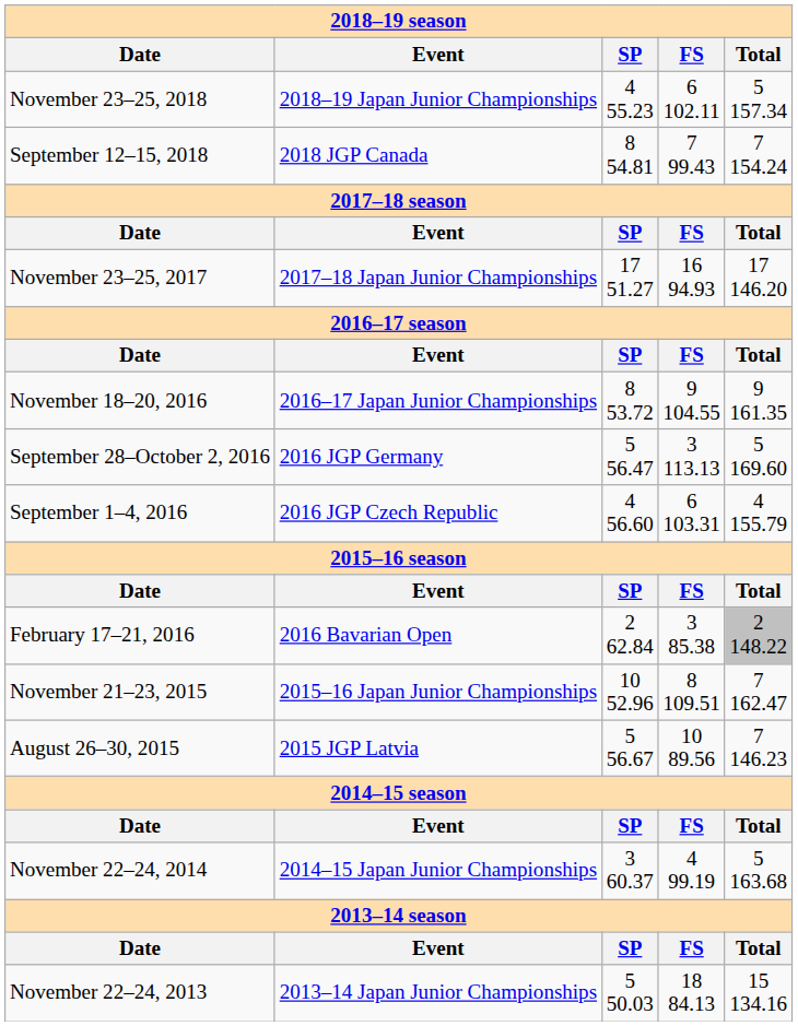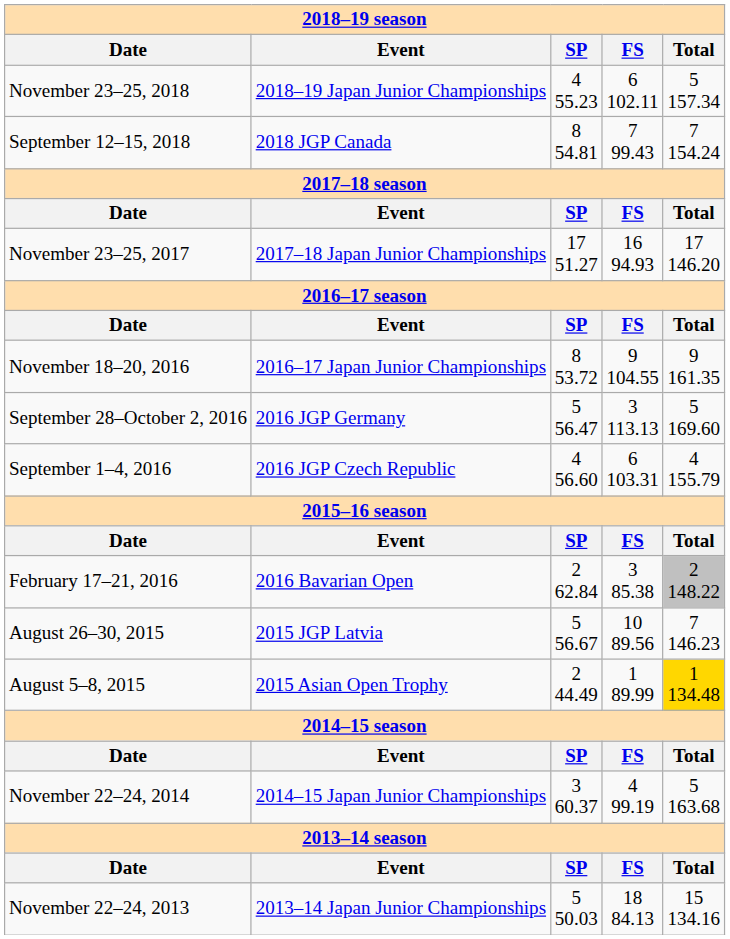 <table class="wikitable">
 <tr>
 <th colspan="5" style="background-color: #ffdead; " align="center"><strong><a href='#'>2018–19 season</a></strong></th>
 </tr>
 <tr>
 <th>Date</th>
 <th>Event</th>
 <th><a href='#'>SP</a></th>
 <th><a href='#'>FS</a></th>
 <th>Total</th>
 </tr>
 <tr>
 <td>November 23–25, 2018</td>
 <td><a href='#'>2018–19 Japan Junior Championships</a></td>
 <td align=center>4 <br> 55.23</td>
 <td align=center>6 <br> 102.11</td>
 <td align=center>5 <br> 157.34</td>
 </tr>
 <tr>
 <td>September 12–15, 2018</td>
 <td><a href='#'>2018 JGP Canada</a></td>
 <td align=center>8 <br> 54.81</td>
 <td align=center>7 <br> 99.43</td>
 <td align=center>7 <br> 154.24</td>
 </tr>
 <tr>
 <th colspan="5" style="background-color: #ffdead; " align="center"><strong><a href='#'>2017–18 season</a></strong></th>
 </tr>
 <tr>
 <th>Date</th>
 <th>Event</th>
 <th><a href='#'>SP</a></th>
 <th><a href='#'>FS</a></th>
 <th>Total</th>
 </tr>
 <tr>
 <td>November 23–25, 2017</td>
 <td><a href='#'>2017–18 Japan Junior Championships</a></td>
 <td align=center>17 <br> 51.27</td>
 <td align=center>16 <br> 94.93</td>
 <td align=center>17 <br> 146.20</td>
 </tr>
 <tr>
 <th colspan="5" style="background-color: #ffdead; " align="center"><strong><a href='#'>2016–17 season</a></strong></th>
 </tr>
 <tr>
 <th>Date</th>
 <th>Event</th>
 <th><a href='#'>SP</a></th>
 <th><a href='#'>FS</a></th>
 <th>Total</th>
 </tr>
 <tr>
 <td>November 18–20, 2016</td>
 <td><a href='#'>2016–17 Japan Junior Championships</a></td>
 <td align=center>8 <br> 53.72</td>
 <td align=center>9 <br> 104.55</td>
 <td align=center>9 <br> 161.35</td>
 </tr>
 <tr>
 <td>September 28–October 2, 2016</td>
 <td><a href='#'>2016 JGP Germany</a></td>
 <td align=center>5 <br> 56.47</td>
 <td align=center>3 <br> 113.13</td>
 <td align=center>5 <br> 169.60</td>
 </tr>
 <tr>
 <td>September 1–4, 2016</td>
 <td><a href='#'>2016 JGP Czech Republic</a></td>
 <td align=center>4 <br> 56.60</td>
 <td align=center>6 <br> 103.31</td>
 <td align=center>4 <br> 155.79</td>
 </tr>
 <tr>
 <th colspan="5" style="background-color: #ffdead; " align="center"><a href='#'>2015–16 season</a></th>
 </tr>
 <tr>
 <th>Date</th>
 <th>Event</th>
 <th><a href='#'>SP</a></th>
 <th><a href='#'>FS</a></th>
 <th>Total</th>
 </tr>
 <tr>
 <td>February 17–21, 2016</td>
 <td><a href='#'>2016 Bavarian Open</a></td>
 <td align=center>2 <br> 62.84</td>
 <td align=center>3 <br> 85.38</td>
 <td align=center bgcolor=silver>2 <br> 148.22</td>
 </tr>
 <tr>
-<td>November 21–23, 2015</td>
-<td><a href='#'>2015–16 Japan Junior Championships</a></td>
-<td align=center>10 <br> 52.96</td>
-<td align=center>8 <br> 109.51</td>
-<td align=center>7 <br> 162.47</td>
-</tr>
-<tr>
 <td>August 26–30, 2015</td>
 <td><a href='#'>2015 JGP Latvia</a></td>
 <td align=center>5 <br> 56.67</td>
 <td align=center>10 <br> 89.56</td>
 <td align=center>7 <br> 146.23</td>
+</tr>
+<tr>
+<td>August 5–8, 2015</td>
+<td><a href='#'>2015 Asian Open Trophy</a></td>
+<td align=center>2 <br> 44.49</td>
+<td align=center>1 <br> 89.99</td>
+<td align=center bgcolor=gold>1 <br> 134.48</td>
 </tr>
 <tr>
 <th colspan="5" style="background-color: #ffdead; " align="center"><a href='#'>2014–15 season</a></th>
 </tr>
 <tr>
 <th>Date</th>
 <th>Event</th>
 <th><a href='#'>SP</a></th>
 <th><a href='#'>FS</a></th>
 <th>Total</th>
 </tr>
 <tr>
 <td>November 22–24, 2014</td>
 <td><a href='#'>2014–15 Japan Junior Championships</a></td>
 <td align=center>3 <br> 60.37</td>
 <td align=center>4 <br> 99.19</td>
 <td align=center>5 <br> 163.68</td>
 </tr>
 <tr>
 <th style="background-color: #ffdead; " colspan=5 align=center><a href='#'>2013–14 season</a></th>
 </tr>
 <tr>
 <th>Date</th>
 <th>Event</th>
 <th><a href='#'>SP</a></th>
 <th><a href='#'>FS</a></th>
 <th>Total</th>
 </tr>
 <tr>
 <td>November 22–24, 2013</td>
 <td><a href='#'>2013–14 Japan Junior Championships</a></td>
 <td align=center>5 <br> 50.03</td>
 <td align=center>18 <br> 84.13</td>
 <td align=center>15 <br> 134.16</td>
 </tr>
 </table>
